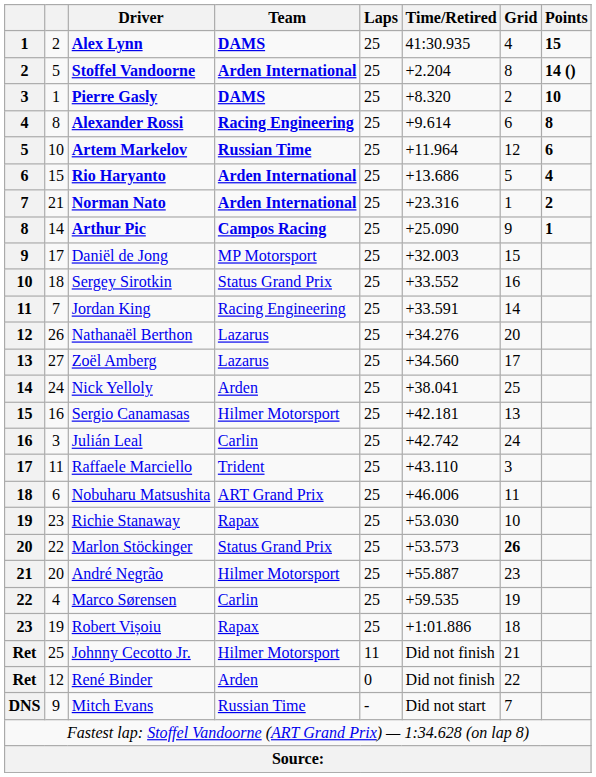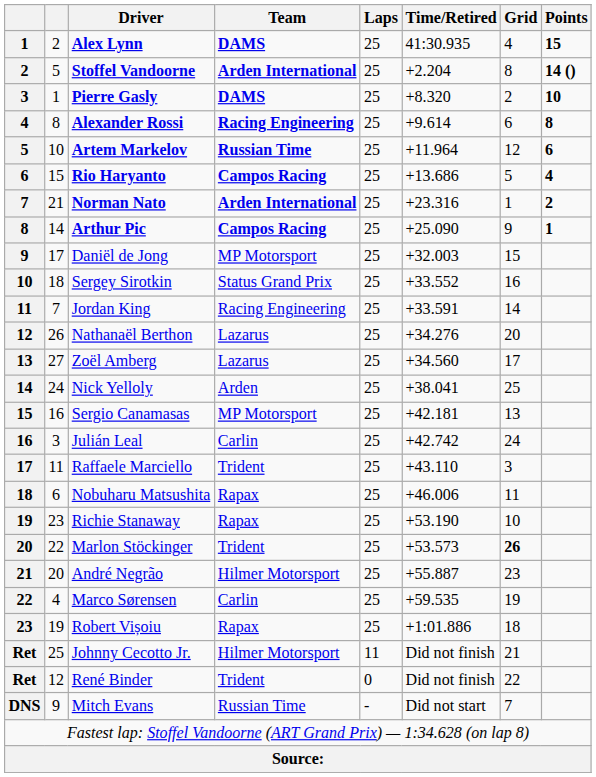 <table class="wikitable" style="font-size:85%">
 <tr>
 <th></th>
 <th></th>
 <th>Driver</th>
 <th>Team</th>
 <th>Laps</th>
 <th>Time/Retired</th>
 <th>Grid</th>
 <th>Points</th>
 </tr>
 <tr>
 <th>1</th>
 <td align="center">2</td>
 <td> <strong><a href='#'>Alex Lynn</a></strong></td>
 <td><strong><a href='#'>DAMS</a></strong></td>
 <td>25</td>
 <td>41:30.935</td>
 <td>4</td>
 <td><strong>15</strong></td>
 </tr>
 <tr>
 <th>2</th>
 <td align="center">5</td>
 <td> <strong><a href='#'>Stoffel Vandoorne</a></strong></td>
 <td><strong><a href='#'>Arden International</a></strong></td>
 <td>25</td>
 <td>+2.204</td>
 <td>8</td>
 <td><strong>14 ()</strong></td>
 </tr>
 <tr>
 <th>3</th>
 <td align="center">1</td>
 <td> <strong><a href='#'>Pierre Gasly</a></strong></td>
 <td><strong><a href='#'>DAMS</a></strong></td>
 <td>25</td>
 <td>+8.320</td>
 <td>2</td>
 <td><strong>10</strong></td>
 </tr>
 <tr>
 <th>4</th>
 <td align="center">8</td>
 <td> <strong><a href='#'>Alexander Rossi</a></strong></td>
 <td><strong><a href='#'>Racing Engineering</a></strong></td>
 <td>25</td>
 <td>+9.614</td>
 <td>6</td>
 <td><strong>8</strong></td>
 </tr>
 <tr>
 <th>5</th>
 <td align="center">10</td>
 <td> <strong><a href='#'>Artem Markelov</a></strong></td>
 <td><strong><a href='#'>Russian Time</a></strong></td>
 <td>25</td>
 <td>+11.964</td>
 <td>12</td>
 <td><strong>6</strong></td>
 </tr>
 <tr>
 <th>6</th>
 <td align="center">15</td>
 <td> <strong><a href='#'>Rio Haryanto</a></strong></td>
-<td><strong><a href='#'>Arden International</a></strong></td>
+<td><strong><a href='#'>Campos Racing</a></strong></td>
 <td>25</td>
 <td>+13.686</td>
 <td>5</td>
 <td><strong>4</strong></td>
 </tr>
 <tr>
 <th>7</th>
 <td align="center">21</td>
 <td> <strong><a href='#'>Norman Nato</a></strong></td>
 <td><strong><a href='#'>Arden International</a></strong></td>
 <td>25</td>
 <td>+23.316</td>
 <td>1</td>
 <td><strong>2</strong></td>
 </tr>
 <tr>
 <th>8</th>
 <td align="center">14</td>
 <td> <strong><a href='#'>Arthur Pic</a></strong></td>
 <td><strong><a href='#'>Campos Racing</a></strong></td>
 <td>25</td>
 <td>+25.090</td>
 <td>9</td>
 <td><strong>1</strong></td>
 </tr>
 <tr>
 <th>9</th>
 <td align="center">17</td>
 <td> <a href='#'>Daniël de Jong</a></td>
 <td><a href='#'>MP Motorsport</a></td>
 <td>25</td>
 <td>+32.003</td>
 <td>15</td>
 <td></td>
 </tr>
 <tr>
 <th>10</th>
 <td align="center">18</td>
 <td> <a href='#'>Sergey Sirotkin</a></td>
 <td><a href='#'>Status Grand Prix</a></td>
 <td>25</td>
 <td>+33.552</td>
 <td>16</td>
 <td></td>
 </tr>
 <tr>
 <th>11</th>
 <td align="center">7</td>
 <td> <a href='#'>Jordan King</a></td>
 <td><a href='#'>Racing Engineering</a></td>
 <td>25</td>
 <td>+33.591</td>
 <td>14</td>
 <td></td>
 </tr>
 <tr>
 <th>12</th>
 <td align="center">26</td>
 <td> <a href='#'>Nathanaël Berthon</a></td>
 <td><a href='#'>Lazarus</a></td>
 <td>25</td>
 <td>+34.276</td>
 <td>20</td>
 <td></td>
 </tr>
 <tr>
 <th>13</th>
 <td align="center">27</td>
 <td> <a href='#'>Zoël Amberg</a></td>
 <td><a href='#'>Lazarus</a></td>
 <td>25</td>
 <td>+34.560</td>
 <td>17</td>
 <td></td>
 </tr>
 <tr>
 <th>14</th>
 <td align="center">24</td>
 <td> <a href='#'>Nick Yelloly</a></td>
 <td><a href='#'>Arden</a></td>
 <td>25</td>
 <td>+38.041</td>
 <td>25</td>
 <td></td>
 </tr>
 <tr>
 <th>15</th>
 <td align="center">16</td>
 <td> <a href='#'>Sergio Canamasas</a></td>
-<td><a href='#'>Hilmer Motorsport</a></td>
+<td><a href='#'>MP Motorsport</a></td>
 <td>25</td>
 <td>+42.181</td>
 <td>13</td>
 <td></td>
 </tr>
 <tr>
 <th>16</th>
 <td align="center">3</td>
 <td> <a href='#'>Julián Leal</a></td>
 <td><a href='#'>Carlin</a></td>
 <td>25</td>
 <td>+42.742</td>
 <td>24</td>
 <td></td>
 </tr>
 <tr>
 <th>17</th>
 <td align="center">11</td>
 <td> <a href='#'>Raffaele Marciello</a></td>
 <td><a href='#'>Trident</a></td>
 <td>25</td>
 <td>+43.110</td>
 <td>3</td>
 <td></td>
 </tr>
 <tr>
 <th>18</th>
 <td align="center">6</td>
 <td> <a href='#'>Nobuharu Matsushita</a></td>
-<td><a href='#'>ART Grand Prix</a></td>
+<td><a href='#'>Rapax</a></td>
 <td>25</td>
 <td>+46.006</td>
 <td>11</td>
 <td></td>
 </tr>
 <tr>
 <th>19</th>
 <td align="center">23</td>
 <td> <a href='#'>Richie Stanaway</a></td>
 <td><a href='#'>Rapax</a></td>
 <td>25</td>
-<td>+53.030</td>
+<td>+53.190</td>
 <td>10</td>
 <td></td>
 </tr>
 <tr>
 <th>20</th>
 <td align="center">22</td>
 <td> <a href='#'>Marlon Stöckinger</a></td>
-<td><a href='#'>Status Grand Prix</a></td>
+<td><a href='#'>Trident</a></td>
 <td>25</td>
 <td>+53.573</td>
 <td><strong>26</strong></td>
 <td></td>
 </tr>
 <tr>
 <th>21</th>
 <td align="center">20</td>
 <td> <a href='#'>André Negrão</a></td>
 <td><a href='#'>Hilmer Motorsport</a></td>
 <td>25</td>
 <td>+55.887</td>
 <td>23</td>
 <td></td>
 </tr>
 <tr>
 <th>22</th>
 <td align="center">4</td>
 <td> <a href='#'>Marco Sørensen</a></td>
 <td><a href='#'>Carlin</a></td>
 <td>25</td>
 <td>+59.535</td>
 <td>19</td>
 <td></td>
 </tr>
 <tr>
 <th>23</th>
 <td align="center">19</td>
 <td> <a href='#'>Robert Vișoiu</a></td>
 <td><a href='#'>Rapax</a></td>
 <td>25</td>
 <td>+1:01.886</td>
 <td>18</td>
 <td></td>
 </tr>
 <tr>
 <th>Ret</th>
 <td align="center">25</td>
 <td> <a href='#'>Johnny Cecotto Jr.</a></td>
 <td><a href='#'>Hilmer Motorsport</a></td>
 <td>11</td>
 <td>Did not finish</td>
 <td>21</td>
 <td></td>
 </tr>
 <tr>
 <th>Ret</th>
 <td align="center">12</td>
 <td> <a href='#'>René Binder</a></td>
-<td><a href='#'>Arden</a></td>
+<td><a href='#'>Trident</a></td>
 <td>0</td>
 <td>Did not finish</td>
 <td>22</td>
 <td></td>
 </tr>
 <tr>
 <th>DNS</th>
 <td align="center">9</td>
 <td> <a href='#'>Mitch Evans</a></td>
 <td><a href='#'>Russian Time</a></td>
 <td>-</td>
 <td>Did not start</td>
 <td>7</td>
 <td></td>
 </tr>
 <tr>
 <td colspan="8" align="center"><em>Fastest lap: <a href='#'>Stoffel Vandoorne</a> (<a href='#'>ART Grand Prix</a>) — 1:34.628 (on lap 8)</em></td>
 </tr>
 <tr>
 <th colspan="8">Source:</th>
 </tr>
 <tr>
 </tr>
 </table>
